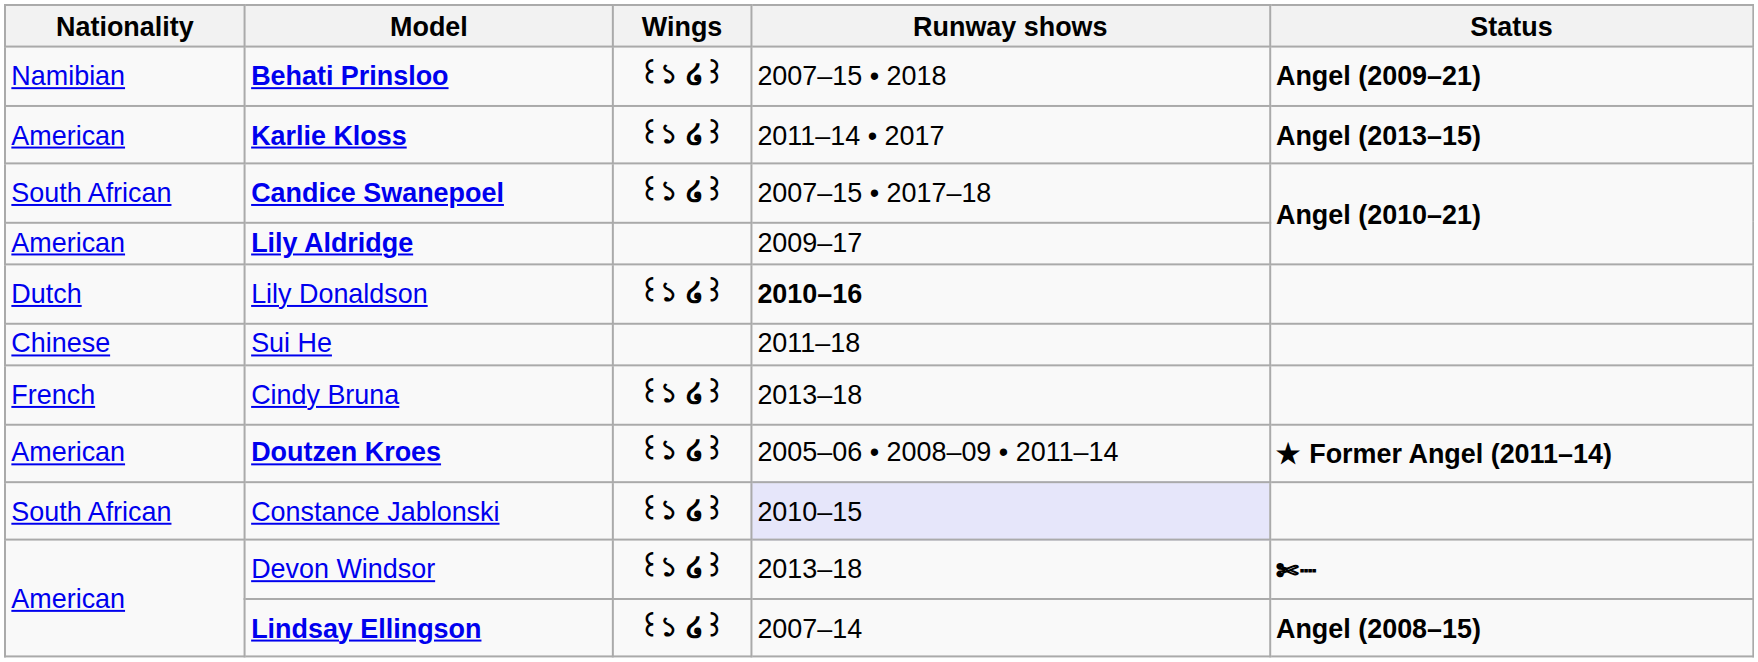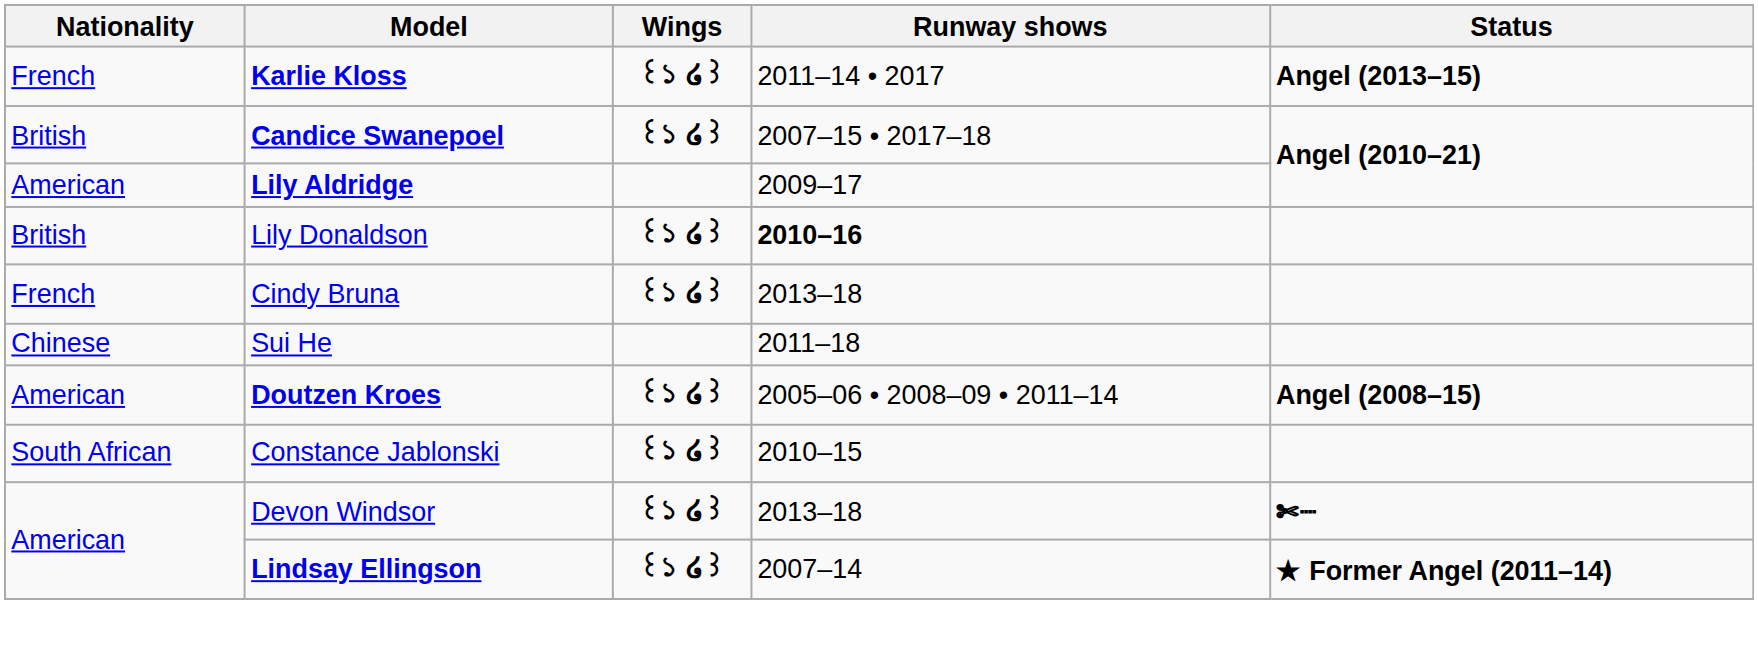 <table class="sortable wikitable"  style="font-size:85%; width:100%;">
 <tr>
 <th style="text-align:center;">Nationality</th>
 <th style="text-align:center;">Model</th>
 <th style="text-align:center;">Wings</th>
 <th style="text-align:center;">Runway shows</th>
 <th style="text-align:center;">Status</th>
 </tr>
 <tr>
-<td> <a href='#'>Namibian</a></td>
-<td><strong><a href='#'>Behati Prinsloo</a></strong></td>
-<td align="center"><strong>꒰১ ໒꒱</strong></td>
-<td>2007–15 • 2018</td>
-<td><strong> Angel (2009–21)</strong></td>
-</tr>
-<tr>
-<td> <a href='#'>American</a></td>
+<td> <a href='#'>French</a></td>
 <td><strong><a href='#'>Karlie Kloss</a></strong></td>
 <td align="center"><strong>꒰১ ໒꒱</strong></td>
 <td>2011–14 • 2017</td>
 <td><strong> Angel (2013–15)</strong></td>
 </tr>
 <tr>
-<td> <a href='#'>South African</a></td>
+<td> <a href='#'>British</a></td>
 <td><strong><a href='#'>Candice Swanepoel</a></strong></td>
 <td align="center"><strong>꒰১ ໒꒱</strong></td>
 <td>2007–15 • 2017–18</td>
 <td rowspan="2"><strong> Angel (2010–21)</strong></td>
 </tr>
 <tr>
 <td> <a href='#'>American</a></td>
 <td><strong><a href='#'>Lily Aldridge</a></strong></td>
 <td></td>
 <td>2009–17</td>
 </tr>
 <tr>
-<td> <a href='#'>Dutch</a></td>
+<td> <a href='#'>British</a></td>
 <td><a href='#'>Lily Donaldson</a></td>
 <td align="center"><strong>꒰১ ໒꒱</strong></td>
 <td><strong>2010–16</strong></td>
+<td></td>
+</tr>
+<tr>
+<td> <a href='#'>French</a></td>
+<td><a href='#'>Cindy Bruna</a></td>
+<td align="center"><strong>꒰১ ໒꒱</strong></td>
+<td>2013–18</td>
 <td></td>
 </tr>
 <tr>
 <td> <a href='#'>Chinese</a></td>
 <td><a href='#'>Sui He</a></td>
 <td align="center"></td>
 <td>2011–18</td>
 <td></td>
 </tr>
 <tr>
-<td> <a href='#'>French</a></td>
-<td><a href='#'>Cindy Bruna</a></td>
-<td align="center"><strong>꒰১ ໒꒱</strong></td>
-<td>2013–18</td>
-<td></td>
-</tr>
-<tr>
 <td> <a href='#'>American</a></td>
 <td><strong><a href='#'>Doutzen Kroes</a></strong></td>
 <td align="center"><strong>꒰১ ໒꒱</strong></td>
 <td>2005–06 • 2008–09 • 2011–14</td>
-<td><strong>★ Former </strong> <strong>Angel (2011–14)</strong></td>
+<td><strong> Angel (2008–15)</strong></td>
 </tr>
 <tr>
 <td> <a href='#'>South African</a></td>
 <td><a href='#'>Constance Jablonski</a></td>
 <td align="center"><strong>꒰১ ໒꒱</strong></td>
-<td style="background: lavender;">2010–15</td>
+<td>2010–15</td>
 <td></td>
 </tr>
 <tr>
 <td rowspan="2"> <a href='#'>American</a></td>
 <td><a href='#'>Devon Windsor</a></td>
 <td align="center"><strong>꒰১ ໒꒱</strong></td>
 <td>2013–18</td>
 <td><strong>✄┈</strong></td>
 </tr>
 <tr>
 <td><strong><a href='#'>Lindsay Ellingson</a></strong></td>
 <td align="center"><strong>꒰১ ໒꒱</strong></td>
 <td>2007–14</td>
-<td><strong> Angel (2008–15)</strong></td>
+<td><strong>★ Former </strong> <strong>Angel (2011–14)</strong></td>
 </tr>
 </table>
